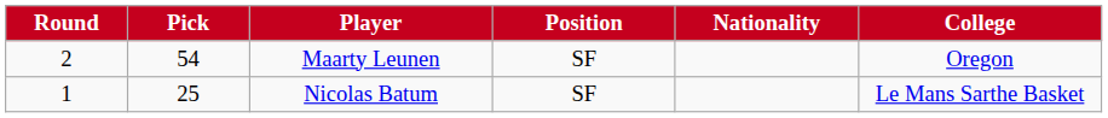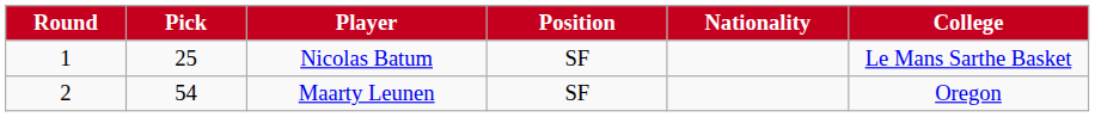 <table class="wikitable sortable sortable">
 <tr>
 <th style="background:#c5001e; color:white" width="10%">Round</th>
 <th style="background:#c5001e; color:white" width="10%">Pick</th>
 <th style="background:#c5001e; color:white" width="20%">Player</th>
 <th style="background:#c5001e; color:white" width="15%">Position</th>
 <th style="background:#c5001e; color:white" width="15%">Nationality</th>
 <th style="background:#c5001e; color:white" width="20%">College</th>
 </tr>
 <tr style="text-align: center">
+<td>1</td>
+<td>25</td>
+<td><a href='#'>Nicolas Batum</a></td>
+<td>SF</td>
+<td></td>
+<td><a href='#'>Le Mans Sarthe Basket</a></td>
+</tr>
+<tr style="text-align: center">
 <td>2</td>
 <td>54</td>
 <td><a href='#'>Maarty Leunen</a></td>
 <td>SF</td>
 <td></td>
 <td><a href='#'>Oregon</a></td>
 </tr>
-<tr style="text-align: center">
-<td>1</td>
-<td>25</td>
-<td><a href='#'>Nicolas Batum</a></td>
-<td>SF</td>
-<td></td>
-<td><a href='#'>Le Mans Sarthe Basket</a></td>
-</tr>
 </table>
